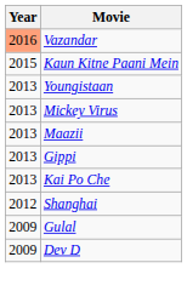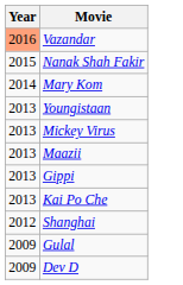 <table class="wikitable" style="font-size: 90%;">
 <tr>
 <th>Year</th>
 <th>Movie</th>
 </tr>
 <tr>
 <td style="background: lightsalmon;">2016</td>
 <td><em><a href='#'>Vazandar</a></em></td>
 </tr>
 <tr>
 <td>2015</td>
-<td><em><a href='#'>Kaun Kitne Paani Mein</a></em></td>
+<td><em><a href='#'>Nanak Shah Fakir </a></em></td>
+</tr>
+<tr>
+<td>2014</td>
+<td><a href='#'><em>Mary Kom</em></a></td>
 </tr>
 <tr>
 <td>2013</td>
 <td><em><a href='#'>Youngistaan </a></em></td>
 </tr>
 <tr>
 <td>2013</td>
 <td><em><a href='#'>Mickey Virus </a></em></td>
 </tr>
 <tr>
 <td>2013</td>
 <td><em><a href='#'>Maazii </a></em></td>
 </tr>
 <tr>
 <td>2013</td>
 <td><em><a href='#'>Gippi</a></em></td>
 </tr>
 <tr>
 <td>2013</td>
 <td><em><a href='#'>Kai Po Che</a></em></td>
 </tr>
 <tr>
 <td>2012</td>
 <td><em><a href='#'>Shanghai</a></em></td>
 </tr>
 <tr>
 <td>2009</td>
 <td><em><a href='#'>Gulal</a></em></td>
 </tr>
 <tr>
 <td>2009</td>
 <td><em><a href='#'>Dev D</a></em></td>
 </tr>
 </table>
